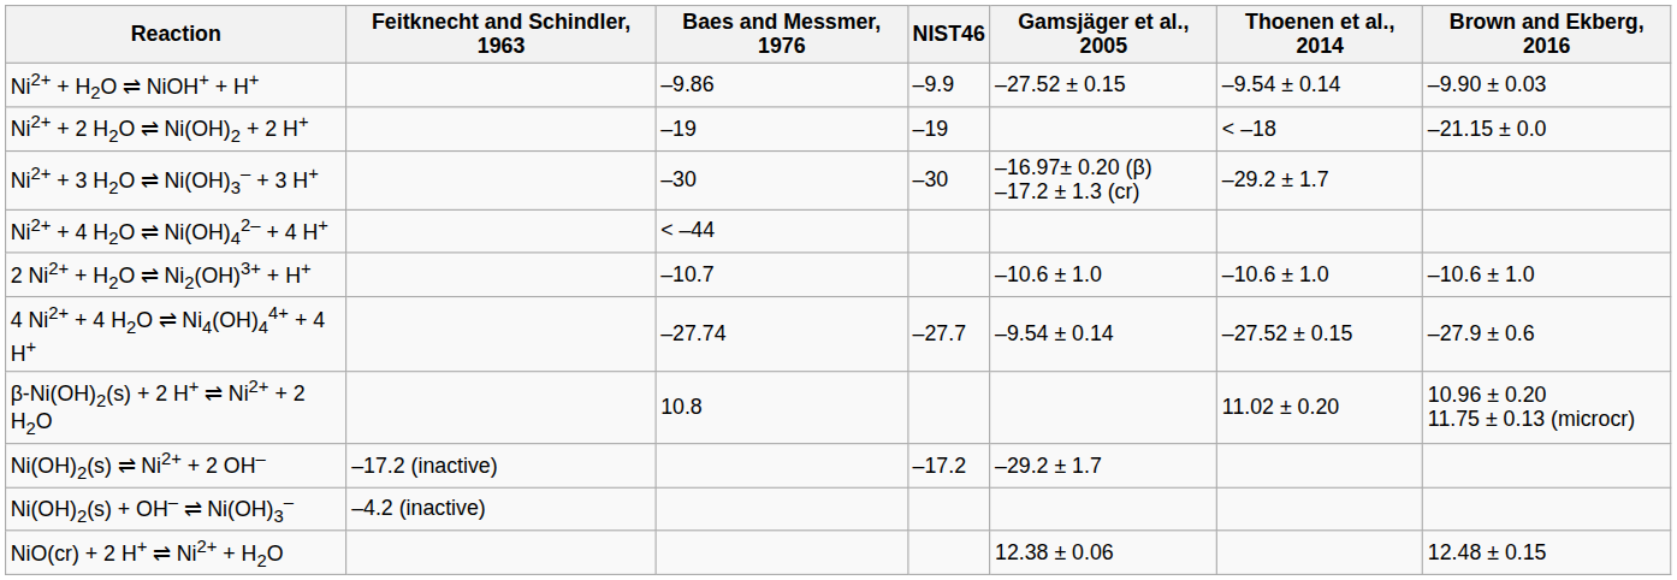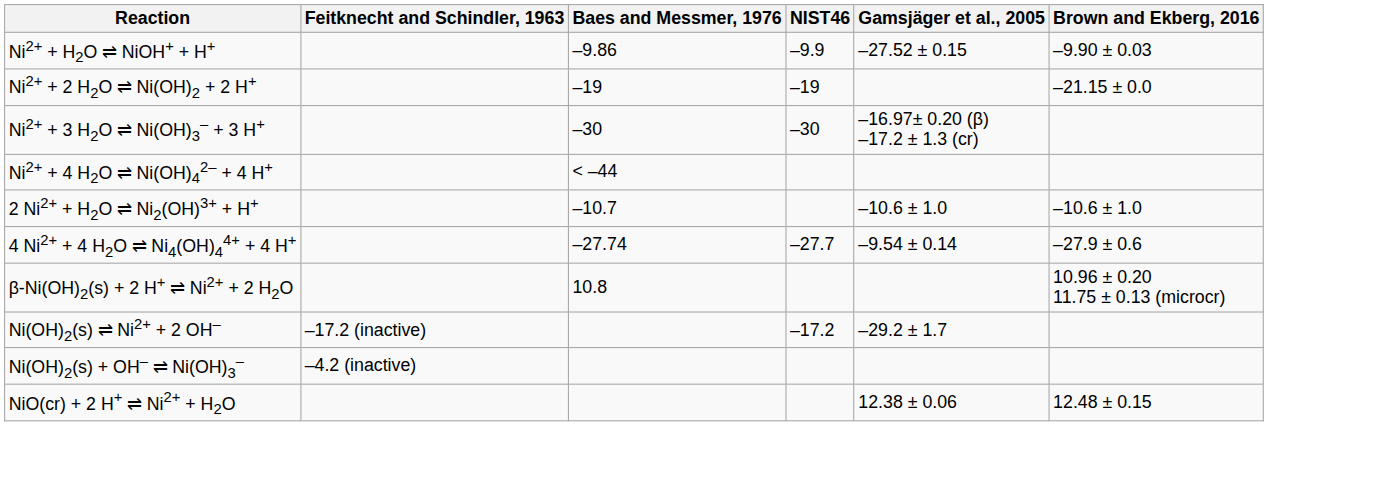 <table class="wikitable">
 <tr>
 <th>Reaction</th>
 <th>Feitknecht and Schindler, 1963</th>
 <th>Baes and Messmer, 1976</th>
 <th>NIST46</th>
 <th>Gamsjäger et al., 2005</th>
-<th>Thoenen et al., 2014</th>
 <th>Brown and Ekberg, 2016</th>
 </tr>
 <tr>
 <td>Ni<sup>2+</sup> + H<sub>2</sub>O ⇌ NiOH<sup>+</sup> + H<sup>+</sup></td>
 <td></td>
 <td>–9.86</td>
 <td>–9.9</td>
 <td>–27.52 ± 0.15</td>
-<td>–9.54 ± 0.14</td>
 <td>–9.90 ± 0.03</td>
 </tr>
 <tr>
 <td>Ni<sup>2+</sup> + 2 H<sub>2</sub>O ⇌ Ni(OH)<sub>2</sub> + 2 H<sup>+</sup></td>
 <td></td>
 <td>–19</td>
 <td>–19</td>
 <td></td>
-<td>< –18</td>
 <td>–21.15 ± 0.0</td>
 </tr>
 <tr>
 <td>Ni<sup>2+</sup> + 3 H<sub>2</sub>O ⇌ Ni(OH)<sub>3</sub><sup>–</sup> + 3 H<sup>+</sup></td>
 <td></td>
 <td>–30</td>
 <td>–30</td>
 <td>–16.97± 0.20 (β)<br>–17.2 ± 1.3 (cr)</td>
-<td>–29.2 ± 1.7</td>
 <td></td>
 </tr>
 <tr>
 <td>Ni<sup>2+</sup> + 4 H<sub>2</sub>O ⇌ Ni(OH)<sub>4</sub><sup>2–</sup> + 4 H<sup>+</sup></td>
 <td></td>
 <td>< –44</td>
-<td></td>
 <td></td>
 <td></td>
 <td></td>
 </tr>
 <tr>
 <td>2 Ni<sup>2+</sup> + H<sub>2</sub>O ⇌ Ni<sub>2</sub>(OH)<sup>3+</sup> + H<sup>+</sup></td>
 <td></td>
 <td>–10.7</td>
 <td></td>
 <td>–10.6 ± 1.0</td>
 <td>–10.6 ± 1.0</td>
-<td>–10.6 ± 1.0</td>
 </tr>
 <tr>
 <td>4 Ni<sup>2+</sup> + 4 H<sub>2</sub>O ⇌ Ni<sub>4</sub>(OH)<sub>4</sub><sup>4+</sup> + 4 H<sup>+</sup></td>
 <td></td>
 <td>–27.74</td>
 <td>–27.7</td>
 <td>–9.54 ± 0.14</td>
-<td>–27.52 ± 0.15</td>
 <td>–27.9 ± 0.6</td>
 </tr>
 <tr>
 <td>β-Ni(OH)<sub>2</sub>(s) + 2 H<sup>+</sup> ⇌ Ni<sup>2+</sup> + 2 H<sub>2</sub>O</td>
 <td></td>
 <td>10.8</td>
 <td></td>
 <td></td>
-<td>11.02 ± 0.20</td>
 <td>10.96 ± 0.20<br>11.75 ± 0.13 (microcr)</td>
 </tr>
 <tr>
 <td>Ni(OH)<sub>2</sub>(s) ⇌ Ni<sup>2+</sup> + 2 OH<sup>–</sup></td>
 <td>–17.2 (inactive)</td>
 <td></td>
 <td>–17.2</td>
 <td>–29.2 ± 1.7</td>
 <td></td>
-<td></td>
 </tr>
 <tr>
 <td>Ni(OH)<sub>2</sub>(s) + OH<sup>–</sup> ⇌ Ni(OH)<sub>3</sub><sup>–</sup></td>
 <td>–4.2 (inactive)</td>
-<td></td>
 <td></td>
 <td></td>
 <td></td>
 <td></td>
 </tr>
 <tr>
 <td>NiO(cr) + 2 H<sup>+</sup> ⇌ Ni<sup>2+</sup> + H<sub>2</sub>O</td>
 <td></td>
 <td></td>
 <td></td>
 <td>12.38 ± 0.06</td>
-<td></td>
 <td>12.48 ± 0.15</td>
 </tr>
 </table>
